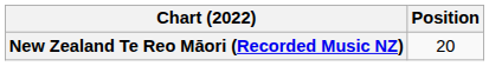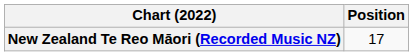 <table class="wikitable sortable plainrowheaders" style="text-align:center">
 <tr>
 <th scope="col">Chart (2022)</th>
 <th scope="col">Position</th>
 </tr>
 <tr>
 <th scope="row">New Zealand Te Reo Māori (<a href='#'>Recorded Music NZ</a>)</th>
-<td>20</td>
+<td>17</td>
 </tr>
 </table>
